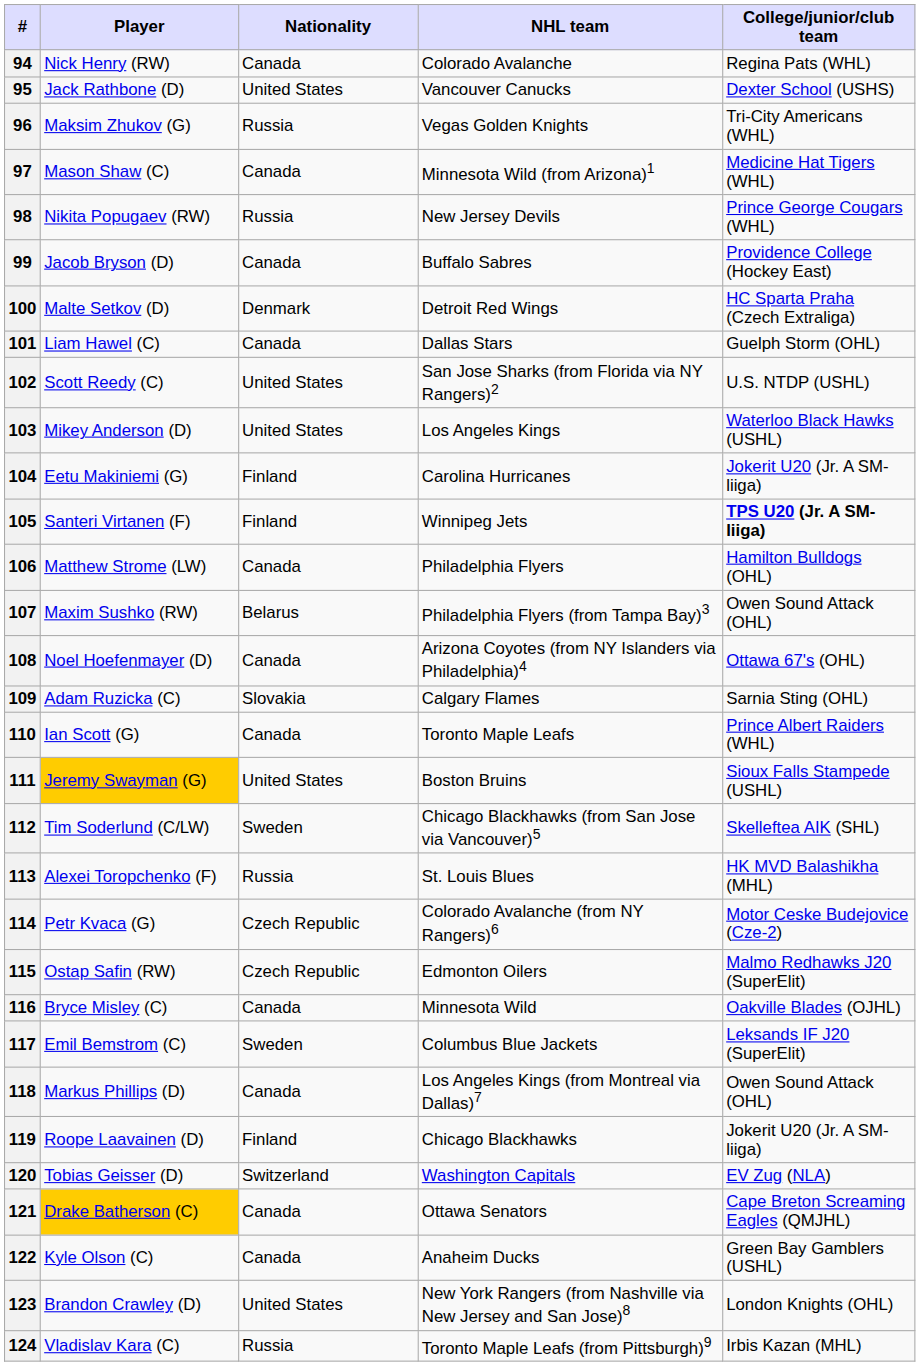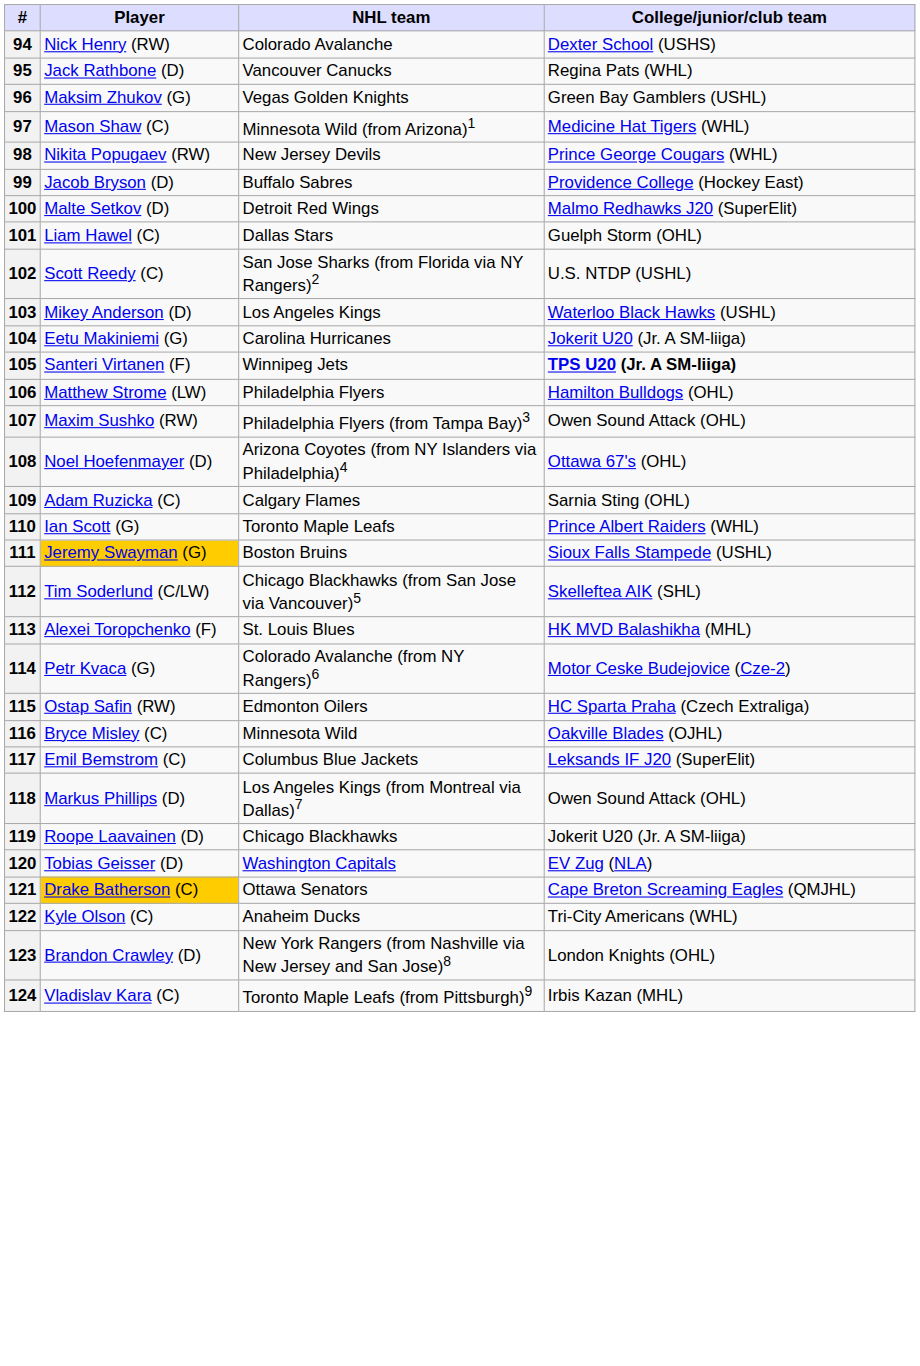 <table class="wikitable">
 <tr>
 <th style="background:#ddf; width:2.75%;">#</th>
 <th style="background:#ddf; width:22.0%;">Player</th>
-<th style="background:#ddf; width:20.0%;">Nationality</th>
 <th style="background:#ddf; width:34.0%;">NHL team</th>
 <th style="background:#ddf; width:100.0%;">College/junior/club team</th>
 </tr>
 <tr>
 <th>94</th>
 <td><a href='#'>Nick Henry</a> (RW)</td>
-<td> Canada</td>
 <td>Colorado Avalanche</td>
-<td>Regina Pats (WHL)</td>
+<td><a href='#'>Dexter School</a> (USHS)</td>
 </tr>
 <tr>
 <th>95</th>
 <td><a href='#'>Jack Rathbone</a> (D)</td>
-<td> United States</td>
 <td>Vancouver Canucks</td>
-<td><a href='#'>Dexter School</a> (USHS)</td>
+<td>Regina Pats (WHL)</td>
 </tr>
 <tr>
 <th>96</th>
 <td><a href='#'>Maksim Zhukov</a> (G)</td>
-<td> Russia</td>
 <td>Vegas Golden Knights</td>
-<td>Tri-City Americans (WHL)</td>
+<td>Green Bay Gamblers (USHL)</td>
 </tr>
 <tr>
 <th>97</th>
 <td><a href='#'>Mason Shaw</a> (C)</td>
-<td> Canada</td>
 <td>Minnesota Wild (from Arizona)<sup>1</sup></td>
 <td><a href='#'>Medicine Hat Tigers</a> (WHL)</td>
 </tr>
 <tr>
 <th>98</th>
 <td><a href='#'>Nikita Popugaev</a> (RW)</td>
-<td> Russia</td>
 <td>New Jersey Devils</td>
 <td><a href='#'>Prince George Cougars</a> (WHL)</td>
 </tr>
 <tr>
 <th>99</th>
 <td><a href='#'>Jacob Bryson</a> (D)</td>
-<td> Canada</td>
 <td>Buffalo Sabres</td>
 <td><a href='#'>Providence College</a> (Hockey East)</td>
 </tr>
 <tr>
 <th>100</th>
 <td><a href='#'>Malte Setkov</a> (D)</td>
-<td> Denmark</td>
 <td>Detroit Red Wings</td>
-<td><a href='#'>HC Sparta Praha</a> (Czech Extraliga)</td>
+<td><a href='#'>Malmo Redhawks J20</a> (SuperElit)</td>
 </tr>
 <tr>
 <th>101</th>
 <td><a href='#'>Liam Hawel</a> (C)</td>
-<td> Canada</td>
 <td>Dallas Stars</td>
 <td>Guelph Storm (OHL)</td>
 </tr>
 <tr>
 <th>102</th>
 <td><a href='#'>Scott Reedy</a> (C)</td>
-<td> United States</td>
 <td>San Jose Sharks (from Florida via NY Rangers)<sup>2</sup></td>
 <td>U.S. NTDP (USHL)</td>
 </tr>
 <tr>
 <th>103</th>
 <td><a href='#'>Mikey Anderson</a> (D)</td>
-<td> United States</td>
 <td>Los Angeles Kings</td>
 <td><a href='#'>Waterloo Black Hawks</a> (USHL)</td>
 </tr>
 <tr>
 <th>104</th>
 <td><a href='#'>Eetu Makiniemi</a> (G)</td>
-<td> Finland</td>
 <td>Carolina Hurricanes</td>
 <td><a href='#'>Jokerit U20</a> (Jr. A SM-liiga)</td>
 </tr>
 <tr>
 <th>105</th>
 <td><a href='#'>Santeri Virtanen</a> (F)</td>
-<td> Finland</td>
 <td>Winnipeg Jets</td>
 <td><strong><a href='#'>TPS U20</a> (Jr. A SM-liiga)</strong></td>
 </tr>
 <tr>
 <th>106</th>
 <td><a href='#'>Matthew Strome</a> (LW)</td>
-<td> Canada</td>
 <td>Philadelphia Flyers</td>
 <td><a href='#'>Hamilton Bulldogs</a> (OHL)</td>
 </tr>
 <tr>
 <th>107</th>
 <td><a href='#'>Maxim Sushko</a> (RW)</td>
-<td> Belarus</td>
 <td>Philadelphia Flyers (from Tampa Bay)<sup>3</sup></td>
 <td>Owen Sound Attack (OHL)</td>
 </tr>
 <tr>
 <th>108</th>
 <td><a href='#'>Noel Hoefenmayer</a> (D)</td>
-<td> Canada</td>
 <td>Arizona Coyotes (from NY Islanders via Philadelphia)<sup>4</sup></td>
 <td><a href='#'>Ottawa 67's</a> (OHL)</td>
 </tr>
 <tr>
 <th>109</th>
 <td><a href='#'>Adam Ruzicka</a> (C)</td>
-<td> Slovakia</td>
 <td>Calgary Flames</td>
 <td>Sarnia Sting (OHL)</td>
 </tr>
 <tr>
 <th>110</th>
 <td><a href='#'>Ian Scott</a> (G)</td>
-<td> Canada</td>
 <td>Toronto Maple Leafs</td>
 <td><a href='#'>Prince Albert Raiders</a> (WHL)</td>
 </tr>
 <tr>
 <th>111</th>
 <td bgcolor="#FFCC00"><a href='#'>Jeremy Swayman</a> (G)</td>
-<td> United States</td>
 <td>Boston Bruins</td>
 <td><a href='#'>Sioux Falls Stampede</a> (USHL)</td>
 </tr>
 <tr>
 <th>112</th>
 <td><a href='#'>Tim Soderlund</a> (C/LW)</td>
-<td> Sweden</td>
 <td>Chicago Blackhawks (from San Jose via Vancouver)<sup>5</sup></td>
 <td><a href='#'>Skelleftea AIK</a> (SHL)</td>
 </tr>
 <tr>
 <th>113</th>
 <td><a href='#'>Alexei Toropchenko</a> (F)</td>
-<td> Russia</td>
 <td>St. Louis Blues</td>
 <td><a href='#'>HK MVD Balashikha</a> (MHL)</td>
 </tr>
 <tr>
 <th>114</th>
 <td><a href='#'>Petr Kvaca</a> (G)</td>
-<td> Czech Republic</td>
 <td>Colorado Avalanche (from NY Rangers)<sup>6</sup></td>
 <td><a href='#'>Motor Ceske Budejovice</a> (<a href='#'>Cze-2</a>)</td>
 </tr>
 <tr>
 <th>115</th>
 <td><a href='#'>Ostap Safin</a> (RW)</td>
-<td> Czech Republic</td>
 <td>Edmonton Oilers</td>
-<td><a href='#'>Malmo Redhawks J20</a> (SuperElit)</td>
+<td><a href='#'>HC Sparta Praha</a> (Czech Extraliga)</td>
 </tr>
 <tr>
 <th>116</th>
 <td><a href='#'>Bryce Misley</a> (C)</td>
-<td> Canada</td>
 <td>Minnesota Wild</td>
 <td><a href='#'>Oakville Blades</a> (OJHL)</td>
 </tr>
 <tr>
 <th>117</th>
 <td><a href='#'>Emil Bemstrom</a> (C)</td>
-<td> Sweden</td>
 <td>Columbus Blue Jackets</td>
 <td><a href='#'>Leksands IF J20</a> (SuperElit)</td>
 </tr>
 <tr>
 <th>118</th>
 <td><a href='#'>Markus Phillips</a> (D)</td>
-<td> Canada</td>
 <td>Los Angeles Kings (from Montreal via Dallas)<sup>7</sup></td>
 <td>Owen Sound Attack (OHL)</td>
 </tr>
 <tr>
 <th>119</th>
 <td><a href='#'>Roope Laavainen</a> (D)</td>
-<td> Finland</td>
 <td>Chicago Blackhawks</td>
 <td>Jokerit U20 (Jr. A SM-liiga)</td>
 </tr>
 <tr>
 <th>120</th>
 <td><a href='#'>Tobias Geisser</a> (D)</td>
-<td> Switzerland</td>
 <td><a href='#'>Washington Capitals</a></td>
 <td><a href='#'>EV Zug</a> (<a href='#'>NLA</a>)</td>
 </tr>
 <tr>
 <th>121</th>
 <td bgcolor="#FFCC00"><a href='#'>Drake Batherson</a> (C)</td>
-<td> Canada</td>
 <td>Ottawa Senators</td>
 <td><a href='#'>Cape Breton Screaming Eagles</a> (QMJHL)</td>
 </tr>
 <tr>
 <th>122</th>
 <td><a href='#'>Kyle Olson</a> (C)</td>
-<td> Canada</td>
 <td>Anaheim Ducks</td>
-<td>Green Bay Gamblers (USHL)</td>
+<td>Tri-City Americans (WHL)</td>
 </tr>
 <tr>
 <th>123</th>
 <td><a href='#'>Brandon Crawley</a> (D)</td>
-<td> United States</td>
 <td>New York Rangers (from Nashville via New Jersey and San Jose)<sup>8</sup></td>
 <td>London Knights (OHL)</td>
 </tr>
 <tr>
 <th>124</th>
 <td><a href='#'>Vladislav Kara</a> (C)</td>
-<td> Russia</td>
 <td>Toronto Maple Leafs (from Pittsburgh)<sup>9</sup></td>
 <td>Irbis Kazan (MHL)</td>
 </tr>
 </table>
